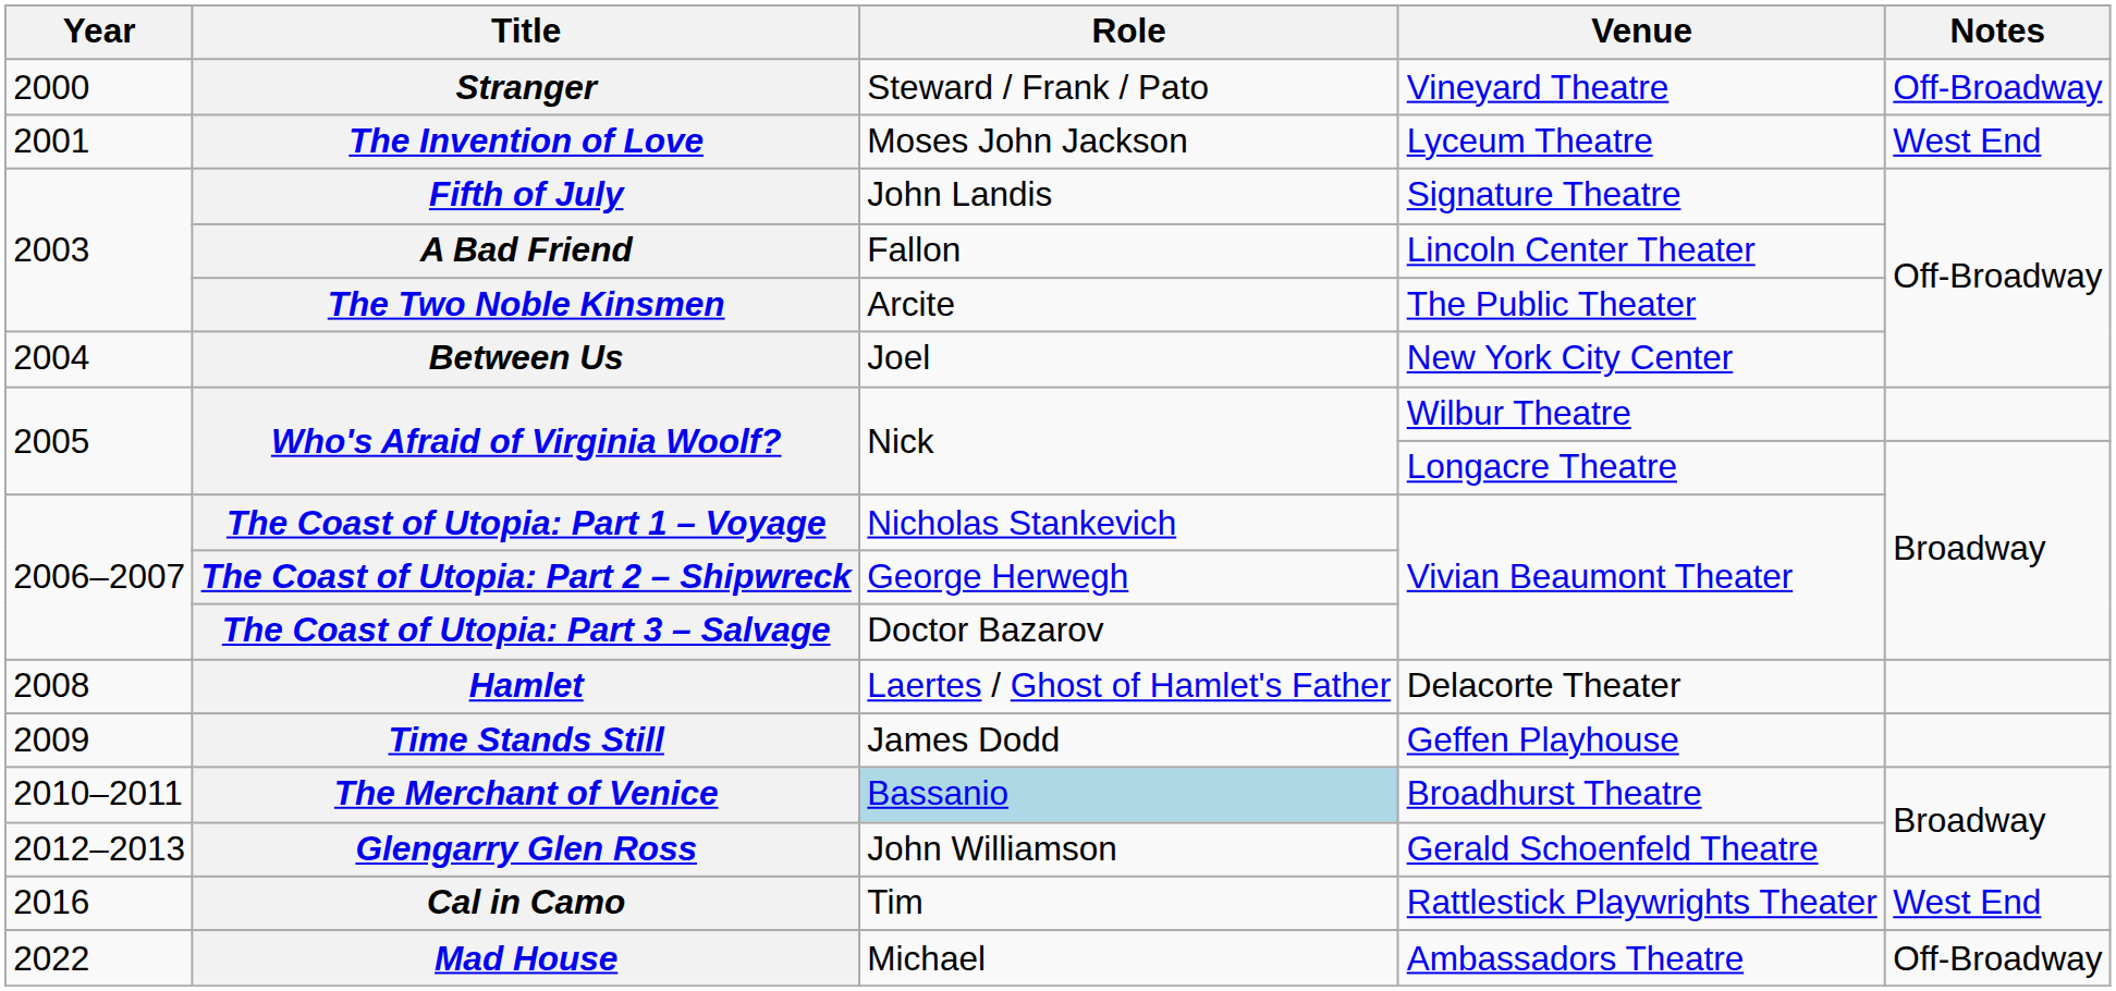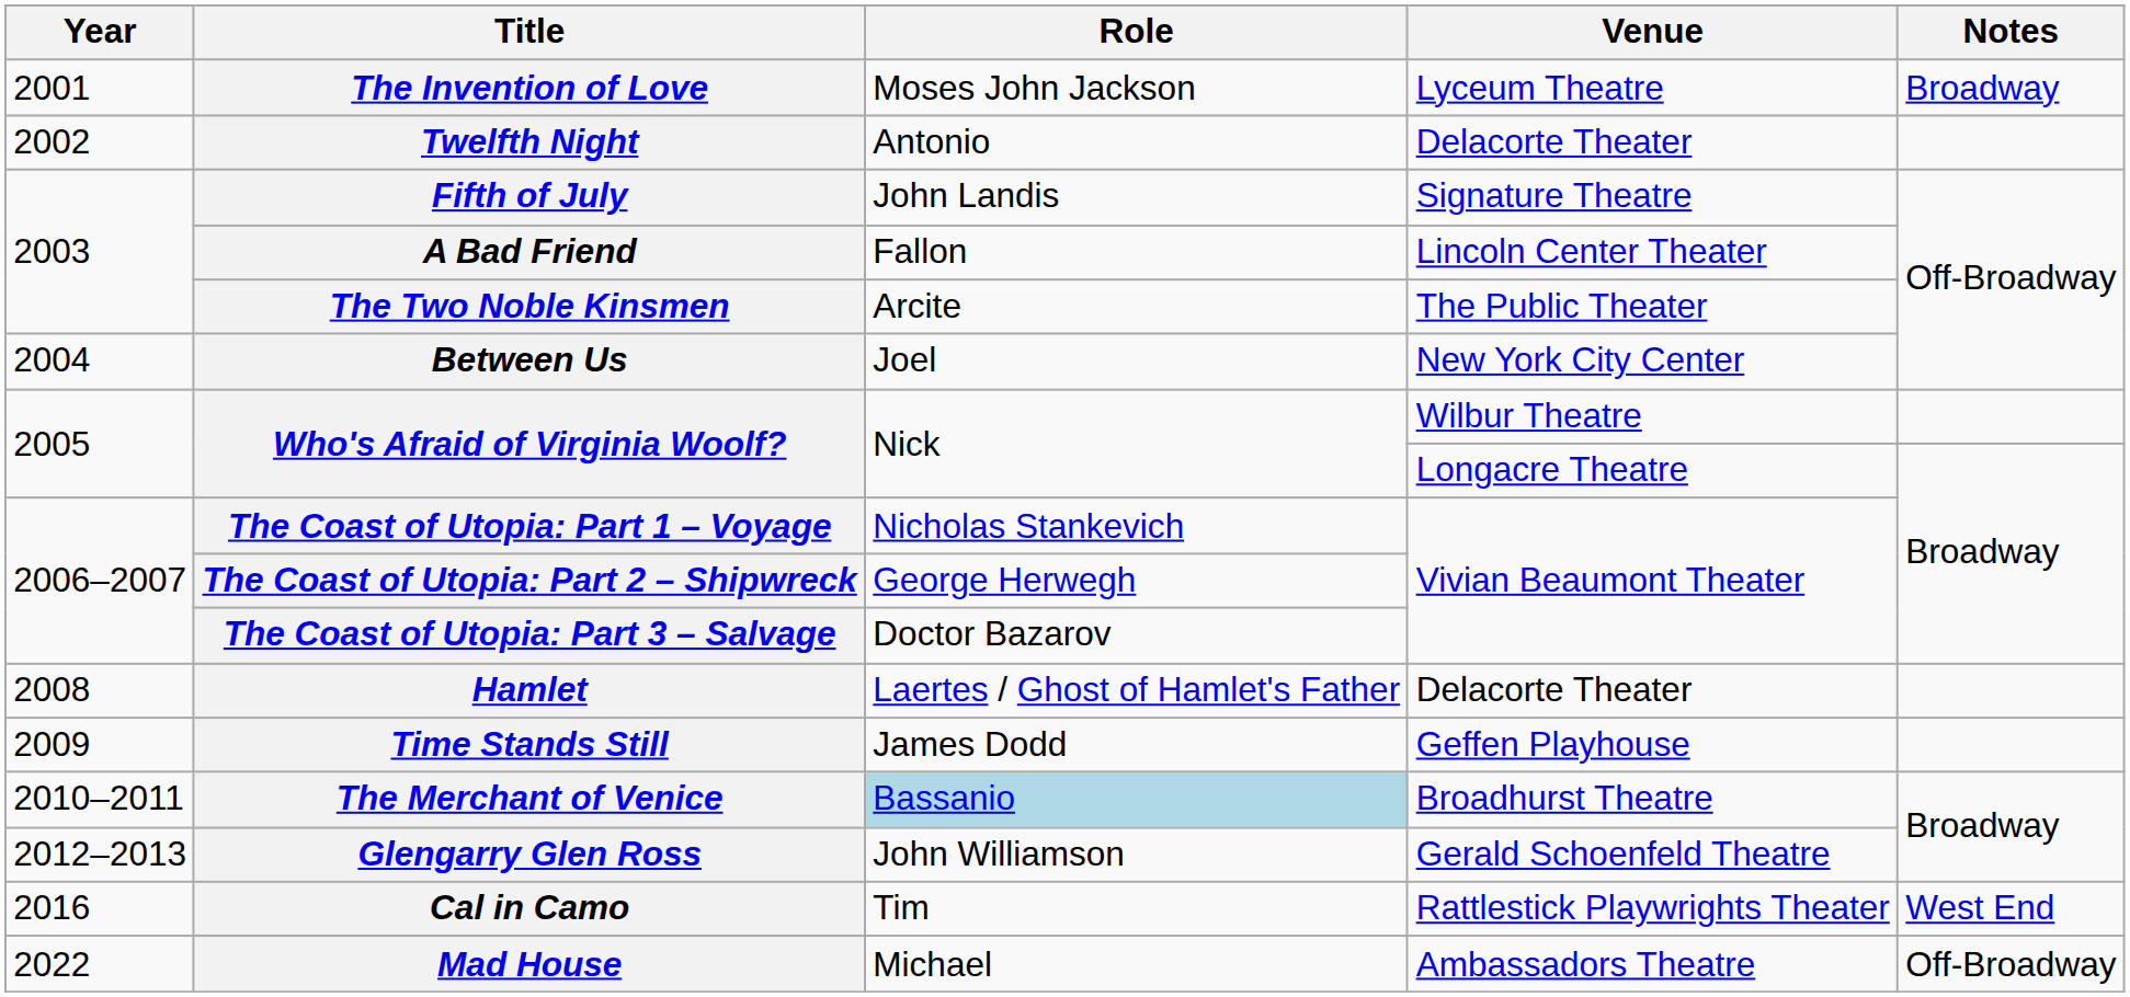 <table class="wikitable sortable plainrowheaders">
 <tr>
 <th scope="col" class="unsortable">Year</th>
 <th scope="col" class="unsortable">Title</th>
 <th scope="col" class="unsortable">Role</th>
 <th scope="col" class="unsortable">Venue</th>
 <th scope="col" class="unsortable">Notes</th>
 </tr>
 <tr>
-<td>2000</td>
-<th scope="row"><em>Stranger</em></th>
-<td>Steward / Frank / Pato</td>
-<td><a href='#'>Vineyard Theatre</a></td>
-<td><a href='#'>Off-Broadway</a></td>
-</tr>
-<tr>
 <td>2001</td>
 <th scope="row"><em><a href='#'>The Invention of Love</a></em></th>
 <td>Moses John Jackson</td>
 <td><a href='#'>Lyceum Theatre</a></td>
-<td><a href='#'>West End</a></td>
+<td><a href='#'>Broadway</a></td>
+</tr>
+<tr>
+<td>2002</td>
+<th scope="row"><em><a href='#'>Twelfth Night</a></em></th>
+<td>Antonio</td>
+<td><a href='#'>Delacorte Theater</a></td>
+<td></td>
 </tr>
 <tr>
 <td rowspan="3">2003</td>
 <th scope="row"><em><a href='#'>Fifth of July</a></em></th>
 <td>John Landis</td>
 <td><a href='#'>Signature Theatre</a></td>
 <td rowspan="4">Off-Broadway</td>
 </tr>
 <tr>
 <th scope="row"><em>A Bad Friend</em></th>
 <td>Fallon</td>
 <td><a href='#'>Lincoln Center Theater</a></td>
 </tr>
 <tr>
 <th scope="row"><em><a href='#'>The Two Noble Kinsmen</a></em></th>
 <td>Arcite</td>
 <td><a href='#'>The Public Theater</a></td>
 </tr>
 <tr>
 <td>2004</td>
 <th scope="row"><em>Between Us</em></th>
 <td>Joel</td>
 <td><a href='#'>New York City Center</a></td>
 </tr>
 <tr>
 <td rowspan="2">2005</td>
 <th scope="row"rowspan="2"><em><a href='#'>Who's Afraid of Virginia Woolf?</a></em></th>
 <td rowspan="2">Nick</td>
 <td><a href='#'>Wilbur Theatre</a></td>
 <td></td>
 </tr>
 <tr>
 <td><a href='#'>Longacre Theatre</a></td>
 <td rowspan="4">Broadway</td>
 </tr>
 <tr>
 <td rowspan="3">2006–2007</td>
 <th scope="row"><em><a href='#'>The Coast of Utopia: Part 1 – Voyage</a></em></th>
 <td><a href='#'>Nicholas Stankevich</a></td>
 <td rowspan="3"><a href='#'>Vivian Beaumont Theater</a></td>
 </tr>
 <tr>
 <th scope="row"><em><a href='#'>The Coast of Utopia: Part 2 – Shipwreck</a></em></th>
 <td><a href='#'>George Herwegh</a></td>
 </tr>
 <tr>
 <th scope="row"><em><a href='#'>The Coast of Utopia: Part 3 – Salvage</a></em></th>
 <td>Doctor Bazarov</td>
 </tr>
 <tr>
 <td>2008</td>
 <th scope="row"><em><a href='#'>Hamlet</a></em></th>
 <td><a href='#'>Laertes</a> / <a href='#'>Ghost of Hamlet's Father</a></td>
 <td>Delacorte Theater</td>
 <td></td>
 </tr>
 <tr>
 <td>2009</td>
 <th scope="row"><em><a href='#'>Time Stands Still</a></em></th>
 <td>James Dodd</td>
 <td><a href='#'>Geffen Playhouse</a></td>
 <td></td>
 </tr>
 <tr>
 <td>2010–2011</td>
 <th scope="row"><em><a href='#'>The Merchant of Venice</a></em></th>
 <td style="background: lightblue;"><a href='#'>Bassanio</a></td>
 <td><a href='#'>Broadhurst Theatre</a></td>
 <td rowspan="2">Broadway</td>
 </tr>
 <tr>
 <td>2012–2013</td>
 <th scope="row"><em><a href='#'>Glengarry Glen Ross</a></em></th>
 <td>John Williamson</td>
 <td><a href='#'>Gerald Schoenfeld Theatre</a></td>
 </tr>
 <tr>
 <td>2016</td>
 <th scope="row"><em>Cal in Camo</em></th>
 <td>Tim</td>
 <td><a href='#'>Rattlestick Playwrights Theater</a></td>
 <td><a href='#'>West End</a></td>
 </tr>
 <tr>
 <td>2022</td>
 <th scope="row"><em><a href='#'>Mad House</a></em></th>
 <td>Michael</td>
 <td><a href='#'>Ambassadors Theatre</a></td>
 <td>Off-Broadway</td>
 </tr>
 </table>
